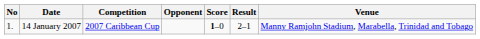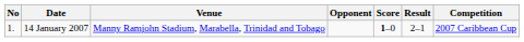 <table class="wikitable" style="font-size:85%;">
 <tr>
 <th>No</th>
 <th>Date</th>
-<th>Competition</th>
+<th>Venue</th>
 <th>Opponent</th>
 <th>Score</th>
 <th>Result</th>
-<th>Venue</th>
+<th>Competition</th>
 </tr>
 <tr>
 <td>1.</td>
 <td>14 January 2007</td>
-<td><a href='#'>2007 Caribbean Cup</a></td>
+<td><a href='#'>Manny Ramjohn Stadium</a>, <a href='#'>Marabella</a>, <a href='#'>Trinidad and Tobago</a></td>
 <td></td>
 <td align=center><strong>1</strong>–0</td>
 <td align=center>2–1</td>
-<td><a href='#'>Manny Ramjohn Stadium</a>, <a href='#'>Marabella</a>, <a href='#'>Trinidad and Tobago</a></td>
+<td><a href='#'>2007 Caribbean Cup</a></td>
 </tr>
 </table>
